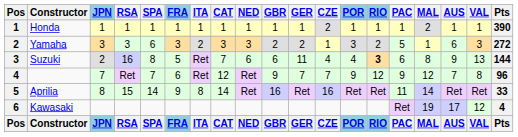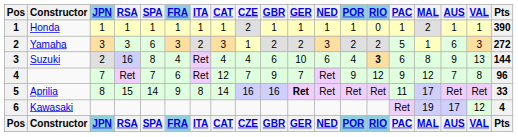 <table class="wikitable" style="font-size:85%; text-align:center">
 <tr valign="top">
 <th valign="middle" scope-"col">Pos</th>
 <th valign="middle" scope="col">Constructor</th>
 <th scope="col" style="background:#8fcfdf"><a href='#'>JPN</a><br></th>
 <th scope="col"><a href='#'>RSA</a><br></th>
 <th scope="col"><a href='#'>SPA</a><br></th>
 <th scope="col" style="background:#8fcfdf"><a href='#'>FRA</a><br></th>
 <th scope="col"><a href='#'>ITA</a><br></th>
 <th scope="col"><a href='#'>CAT</a><br></th>
-<th scope="col"><a href='#'>NED</a><br></th>
+<th scope="col"><a href='#'>CZE</a><br></th>
 <th scope="col"><a href='#'>GBR</a><br></th>
 <th scope="col"><a href='#'>GER</a><br></th>
-<th scope="col"><a href='#'>CZE</a><br></th>
+<th scope="col"><a href='#'>NED</a><br></th>
 <th scope="col" style="background:#8fcfdf"><a href='#'>POR</a><br></th>
 <th scope="col" style="background:#8fcfdf"><a href='#'>RIO</a><br></th>
 <th scope="col"><a href='#'>PAC</a><br></th>
 <th scope="col"><a href='#'>MAL</a><br></th>
 <th scope="col"><a href='#'>AUS</a><br></th>
 <th scope="col"><a href='#'>VAL</a><br></th>
 <th valign="middle" scope="col">Pts</th>
 </tr>
 <tr>
 <th>1</th>
 <td align="left"> <a href='#'>Honda</a></td>
 <td style="background:#ffffbf;">1</td>
 <td style="background:#ffffbf;">1</td>
 <td style="background:#ffffbf;">1</td>
 <td style="background:#ffffbf;">1</td>
 <td style="background:#ffffbf;">1</td>
 <td style="background:#ffffbf;">1</td>
+<td style="background:#dfdfdf;">2</td>
 <td style="background:#ffffbf;">1</td>
 <td style="background:#ffffbf;">1</td>
 <td style="background:#ffffbf;">1</td>
-<td style="background:#dfdfdf;">2</td>
 <td style="background:#ffffbf;">1</td>
-<td style="background:#ffffbf;">1</td>
+<td style="background:#ffffbf;">0</td>
 <td style="background:#ffffbf;">1</td>
 <td style="background:#dfdfdf;">2</td>
 <td style="background:#ffffbf;">1</td>
 <td style="background:#ffffbf;">1</td>
 <th>390</th>
 </tr>
 <tr>
 <th>2</th>
 <td align="left"> <a href='#'>Yamaha</a></td>
 <td style="background:#ffdf9f;">3</td>
 <td style="background:#dfffdf;">3</td>
 <td style="background:#dfffdf;">6</td>
 <td style="background:#ffdf9f;">3</td>
 <td style="background:#dfdfdf;">2</td>
 <td style="background:#ffdf9f;">3</td>
+<td style="background:#ffffbf;">1</td>
+<td style="background:#dfdfdf;">2</td>
+<td style="background:#dfdfdf;">2</td>
 <td style="background:#ffdf9f;">3</td>
 <td style="background:#dfdfdf;">2</td>
-<td style="background:#dfdfdf;">2</td>
-<td style="background:#ffffbf;">1</td>
-<td style="background:#dfdfdf;">3</td>
 <td style="background:#dfdfdf;">2</td>
 <td style="background:#dfffdf;">5</td>
 <td style="background:#ffffbf;">1</td>
 <td style="background:#dfffdf;">6</td>
 <td style="background:#ffdf9f;">3</td>
 <th>272</th>
 </tr>
 <tr>
 <th>3</th>
 <td align="left"> <a href='#'>Suzuki</a></td>
 <td style="background:#dfdfdf;">2</td>
 <td style="background:#cfcfff;">16</td>
 <td style="background:#dfffdf;">8</td>
-<td style="background:#dfffdf;">5</td>
+<td style="background:#dfffdf;">4</td>
 <td style="background:#efcfff;">Ret</td>
-<td style="background:#dfffdf;">7</td>
+<td style="background:#dfffdf;">4</td>
+<td style="background:#dfffdf;">4</td>
 <td style="background:#dfffdf;">6</td>
+<td style="background:#dfffdf;">10</td>
 <td style="background:#dfffdf;">6</td>
-<td style="background:#dfffdf;">11</td>
-<td style="background:#dfffdf;">4</td>
 <td style="background:#dfffdf;">4</td>
 <td style="background:#ffdf9f;"><strong>3</strong></td>
 <td style="background:#dfffdf;">6</td>
 <td style="background:#dfffdf;">8</td>
 <td style="background:#dfffdf;">9</td>
 <td style="background:#dfffdf;">13</td>
 <th>144</th>
 </tr>
 <tr>
 <th>4</th>
 <td align="left"></td>
 <td style="background:#dfffdf;">7</td>
 <td style="background:#efcfff;">Ret</td>
 <td style="background:#dfffdf;">7</td>
 <td style="background:#dfffdf;">6</td>
 <td style="background:#efcfff;">Ret</td>
 <td style="background:#dfffdf;">12</td>
-<td style="background:#efcfff;">Ret</td>
+<td style="background:#dfffdf;">7</td>
 <td style="background:#dfffdf;">9</td>
 <td style="background:#dfffdf;">7</td>
-<td style="background:#dfffdf;">7</td>
+<td style="background:#efcfff;">Ret</td>
 <td style="background:#dfffdf;">9</td>
 <td style="background:#dfffdf;">12</td>
 <td style="background:#dfffdf;">9</td>
 <td style="background:#dfffdf;">12</td>
 <td style="background:#dfffdf;">7</td>
 <td style="background:#dfffdf;">8</td>
 <th>96</th>
 </tr>
 <tr>
 <th>5</th>
 <td align="left"> <a href='#'>Aprilia</a></td>
 <td style="background:#dfffdf;">8</td>
 <td style="background:#dfffdf;">15</td>
 <td style="background:#dfffdf;">14</td>
 <td style="background:#dfffdf;">9</td>
 <td style="background:#dfffdf;">8</td>
 <td style="background:#dfffdf;">14</td>
+<td style="background:#cfcfff;">16</td>
+<td style="background:#cfcfff;">16</td>
+<td style="background:#efcfff;"><strong>Ret</strong></td>
 <td style="background:#efcfff;">Ret</td>
-<td style="background:#cfcfff;">16</td>
-<td style="background:#efcfff;">Ret</td>
-<td style="background:#cfcfff;">16</td>
 <td style="background:#efcfff;">Ret</td>
 <td style="background:#efcfff;">Ret</td>
 <td style="background:#dfffdf;">11</td>
-<td style="background:#cfcfff;">14</td>
+<td style="background:#cfcfff;">17</td>
 <td style="background:#efcfff;">Ret</td>
 <td style="background:#efcfff;">Ret</td>
 <th>33</th>
 </tr>
 <tr>
 <th>6</th>
 <td align="left"> <a href='#'>Kawasaki</a></td>
 <td></td>
 <td></td>
 <td></td>
 <td></td>
 <td></td>
 <td></td>
 <td></td>
 <td></td>
 <td></td>
 <td></td>
 <td></td>
 <td></td>
 <td style="background:#efcfff;">Ret</td>
 <td style="background:#cfcfff;">19</td>
 <td style="background:#cfcfff;">17</td>
 <td style="background:#dfffdf;">12</td>
 <th>4</th>
 </tr>
 <tr valign="top">
 <th valign="middle" scope-"col">Pos</th>
 <th valign="middle" scope="col">Constructor</th>
 <th scope="col" style="background:#8fcfdf"><a href='#'>JPN</a><br></th>
 <th scope="col"><a href='#'>RSA</a><br></th>
 <th scope="col"><a href='#'>SPA</a><br></th>
 <th scope="col" style="background:#8fcfdf"><a href='#'>FRA</a><br></th>
 <th scope="col"><a href='#'>ITA</a><br></th>
 <th scope="col"><a href='#'>CAT</a><br></th>
-<th scope="col"><a href='#'>NED</a><br></th>
+<th scope="col"><a href='#'>CZE</a><br></th>
 <th scope="col"><a href='#'>GBR</a><br></th>
 <th scope="col"><a href='#'>GER</a><br></th>
-<th scope="col"><a href='#'>CZE</a><br></th>
+<th scope="col"><a href='#'>NED</a><br></th>
 <th scope="col" style="background:#8fcfdf"><a href='#'>POR</a><br></th>
 <th scope="col" style="background:#8fcfdf"><a href='#'>RIO</a><br></th>
 <th scope="col"><a href='#'>PAC</a><br></th>
 <th scope="col"><a href='#'>MAL</a><br></th>
 <th scope="col"><a href='#'>AUS</a><br></th>
 <th scope="col"><a href='#'>VAL</a><br></th>
 <th valign="middle" scope="col">Pts</th>
 </tr>
 </table>
